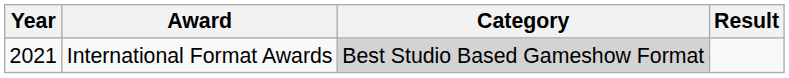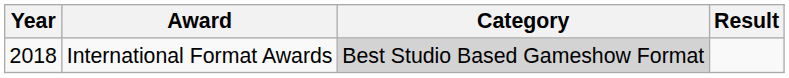 <table class="wikitable plainrowheaders">
 <tr>
 <th scope="col">Year</th>
 <th scope="col">Award</th>
 <th scope="col">Category</th>
 <th scope="col">Result</th>
 </tr>
 <tr>
-<td scope="row">2021</td>
+<td scope="row">2018</td>
 <td>International Format Awards</td>
 <td style="background: lightgrey;">Best Studio Based Gameshow Format</td>
 <td></td>
 </tr>
 </table>
